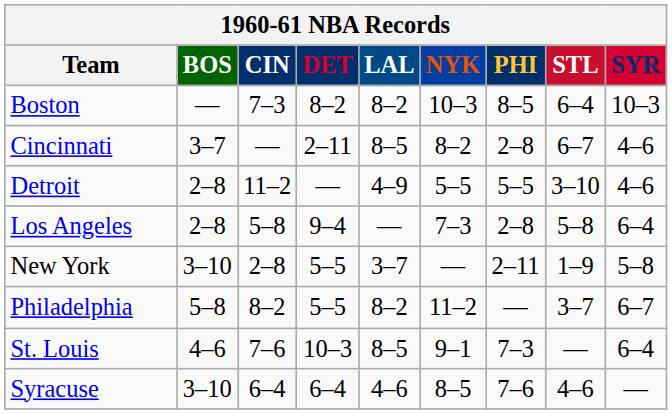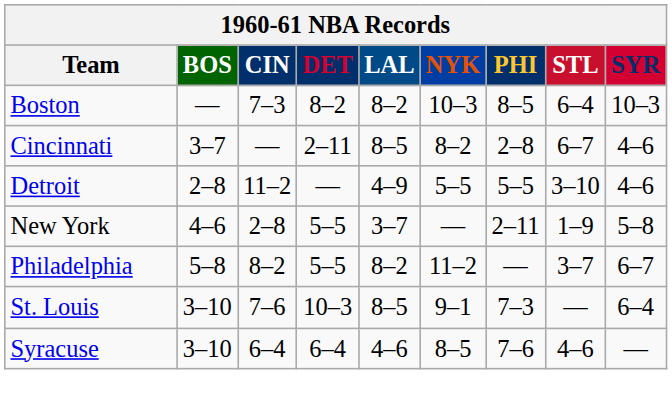 <table class="wikitable" style="font-size:95%; text-align:center;">
 <tr>
 <th colspan=9>1960-61 NBA Records</th>
 </tr>
 <tr>
 <th width=100>Team</th>
 <th style="background:#006400;color:#FFFFFF;width=35">BOS</th>
 <th style="background:#012F6B;color:#FFFFFF;width=35">CIN</th>
 <th style="background:#012F6B;color:#D40032;width=35">DET</th>
 <th style="background:#004B87;color:#FFFFFF;width=35">LAL</th>
 <th style="background:#003EA4;color:#E45206;width=35">NYK</th>
 <th style="background:#012F6B;color:#FEC72E;width=35">PHI</th>
 <th style="background:#C90F2E;color:#FFFFFF;width=35">STL</th>
 <th style="background:#D40032;color:#022E6B;width=35">SYR</th>
 </tr>
 <tr>
 <td style="text-align:left;"><a href='#'>Boston</a></td>
 <td>—</td>
 <td>7–3</td>
 <td>8–2</td>
 <td>8–2</td>
 <td>10–3</td>
 <td>8–5</td>
 <td>6–4</td>
 <td>10–3</td>
 </tr>
 <tr>
 <td style="text-align:left;"><a href='#'>Cincinnati</a></td>
 <td>3–7</td>
 <td>—</td>
 <td>2–11</td>
 <td>8–5</td>
 <td>8–2</td>
 <td>2–8</td>
 <td>6–7</td>
 <td>4–6</td>
 </tr>
 <tr>
 <td style="text-align:left;"><a href='#'>Detroit</a></td>
 <td>2–8</td>
 <td>11–2</td>
 <td>—</td>
 <td>4–9</td>
 <td>5–5</td>
 <td>5–5</td>
 <td>3–10</td>
 <td>4–6</td>
 </tr>
 <tr>
-<td style="text-align:left;"><a href='#'>Los Angeles</a></td>
-<td>2–8</td>
-<td>5–8</td>
-<td>9–4</td>
-<td>—</td>
-<td>7–3</td>
-<td>2–8</td>
-<td>5–8</td>
-<td>6–4</td>
-</tr>
-<tr>
 <td style="text-align:left;">New York</td>
-<td>3–10</td>
+<td>4–6</td>
 <td>2–8</td>
 <td>5–5</td>
 <td>3–7</td>
 <td>—</td>
 <td>2–11</td>
 <td>1–9</td>
 <td>5–8</td>
 </tr>
 <tr>
 <td style="text-align:left;"><a href='#'>Philadelphia</a></td>
 <td>5–8</td>
 <td>8–2</td>
 <td>5–5</td>
 <td>8–2</td>
 <td>11–2</td>
 <td>—</td>
 <td>3–7</td>
 <td>6–7</td>
 </tr>
 <tr>
 <td style="text-align:left;"><a href='#'>St. Louis</a></td>
-<td>4–6</td>
+<td>3–10</td>
 <td>7–6</td>
 <td>10–3</td>
 <td>8–5</td>
 <td>9–1</td>
 <td>7–3</td>
 <td>—</td>
 <td>6–4</td>
 </tr>
 <tr>
 <td style="text-align:left;"><a href='#'>Syracuse</a></td>
 <td>3–10</td>
 <td>6–4</td>
 <td>6–4</td>
 <td>4–6</td>
 <td>8–5</td>
 <td>7–6</td>
 <td>4–6</td>
 <td>—</td>
 </tr>
 </table>
